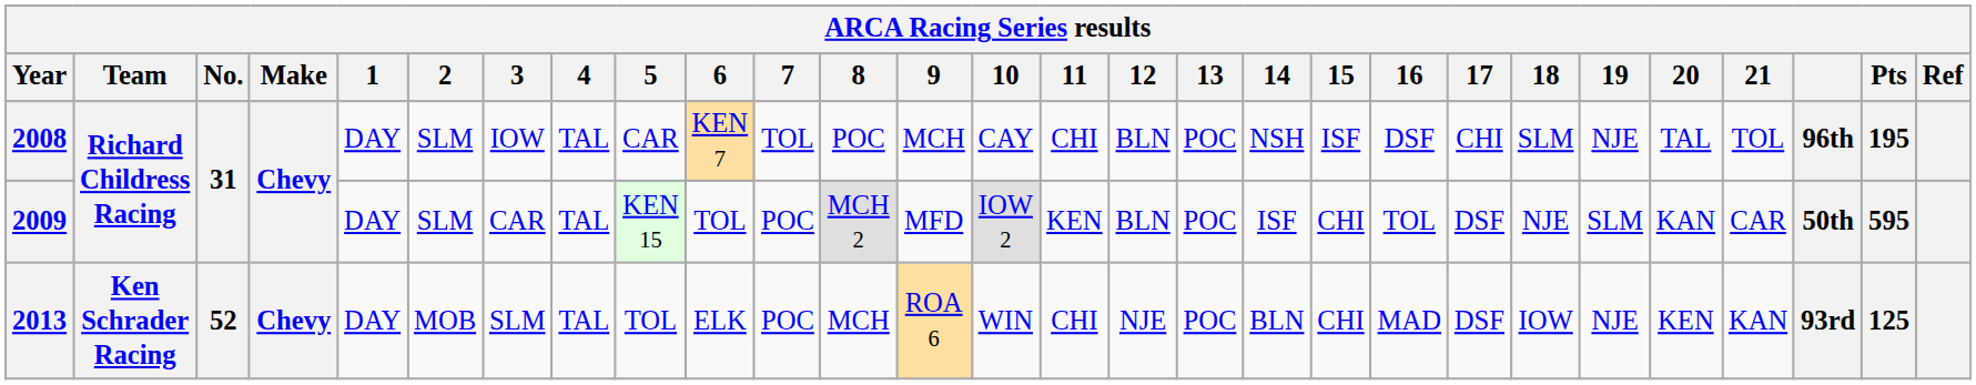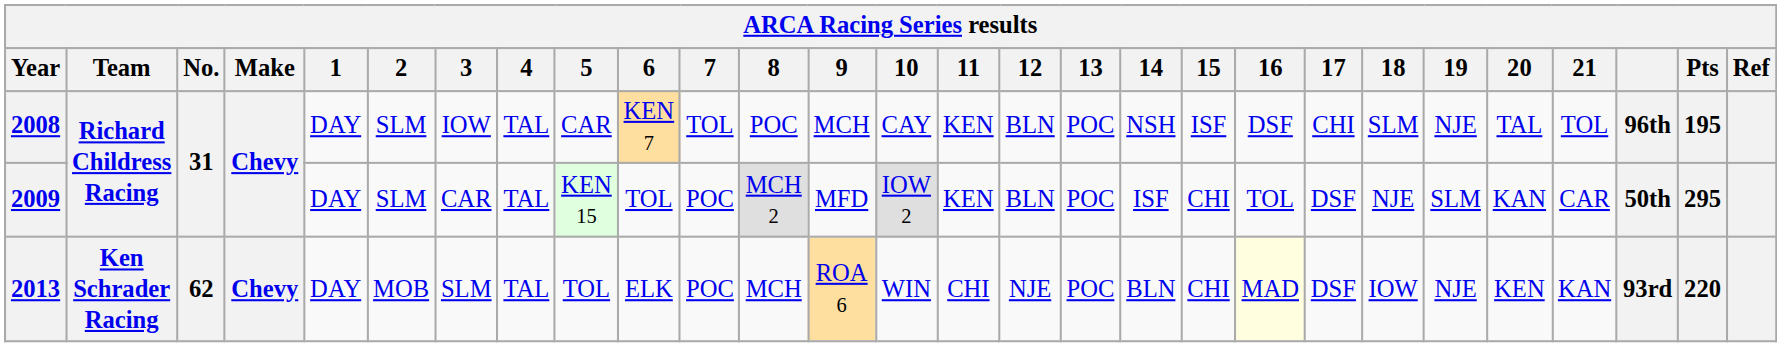 <table class="wikitable" style="text-align:center; font-size:75%">
 <tr>
 <th colspan=28><a href='#'>ARCA Racing Series</a> results</th>
 </tr>
 <tr>
 <th>Year</th>
 <th>Team</th>
 <th>No.</th>
 <th>Make</th>
 <th>1</th>
 <th>2</th>
 <th>3</th>
 <th>4</th>
 <th>5</th>
 <th>6</th>
 <th>7</th>
 <th>8</th>
 <th>9</th>
 <th>10</th>
 <th>11</th>
 <th>12</th>
 <th>13</th>
 <th>14</th>
 <th>15</th>
 <th>16</th>
 <th>17</th>
 <th>18</th>
 <th>19</th>
 <th>20</th>
 <th>21</th>
 <th></th>
 <th>Pts</th>
 <th>Ref</th>
 </tr>
 <tr>
 <th><a href='#'>2008</a></th>
 <th rowspan=2><a href='#'>Richard Childress Racing</a></th>
 <th rowspan=2>31</th>
 <th rowspan=2><a href='#'>Chevy</a></th>
 <td><a href='#'>DAY</a></td>
 <td><a href='#'>SLM</a></td>
 <td><a href='#'>IOW</a></td>
 <td><a href='#'>TAL</a></td>
 <td><a href='#'>CAR</a></td>
 <td style="background:#FFDF9F;"><a href='#'>KEN</a><br><small>7</small></td>
 <td><a href='#'>TOL</a></td>
 <td><a href='#'>POC</a></td>
 <td><a href='#'>MCH</a></td>
 <td><a href='#'>CAY</a></td>
-<td><a href='#'>CHI</a></td>
+<td><a href='#'>KEN</a></td>
 <td><a href='#'>BLN</a></td>
 <td><a href='#'>POC</a></td>
 <td><a href='#'>NSH</a></td>
 <td><a href='#'>ISF</a></td>
 <td><a href='#'>DSF</a></td>
 <td><a href='#'>CHI</a></td>
 <td><a href='#'>SLM</a></td>
 <td><a href='#'>NJE</a></td>
 <td><a href='#'>TAL</a></td>
 <td><a href='#'>TOL</a></td>
 <th>96th</th>
 <th>195</th>
 <th></th>
 </tr>
 <tr>
 <th><a href='#'>2009</a></th>
 <td><a href='#'>DAY</a></td>
 <td><a href='#'>SLM</a></td>
 <td><a href='#'>CAR</a></td>
 <td><a href='#'>TAL</a></td>
 <td style="background:#DFFFDF;"><a href='#'>KEN</a><br><small>15</small></td>
 <td><a href='#'>TOL</a></td>
 <td><a href='#'>POC</a></td>
 <td style="background:#DFDFDF;"><a href='#'>MCH</a><br><small>2</small></td>
 <td><a href='#'>MFD</a></td>
 <td style="background:#DFDFDF;"><a href='#'>IOW</a><br><small>2</small></td>
 <td><a href='#'>KEN</a></td>
 <td><a href='#'>BLN</a></td>
 <td><a href='#'>POC</a></td>
 <td><a href='#'>ISF</a></td>
 <td><a href='#'>CHI</a></td>
 <td><a href='#'>TOL</a></td>
 <td><a href='#'>DSF</a></td>
 <td><a href='#'>NJE</a></td>
 <td><a href='#'>SLM</a></td>
 <td><a href='#'>KAN</a></td>
 <td><a href='#'>CAR</a></td>
 <th>50th</th>
-<th>595</th>
+<th>295</th>
 <th></th>
 </tr>
 <tr>
 <th><a href='#'>2013</a></th>
 <th><a href='#'>Ken Schrader Racing</a></th>
-<th>52</th>
+<th>62</th>
 <th><a href='#'>Chevy</a></th>
 <td><a href='#'>DAY</a></td>
 <td><a href='#'>MOB</a></td>
 <td><a href='#'>SLM</a></td>
 <td><a href='#'>TAL</a></td>
 <td><a href='#'>TOL</a></td>
 <td><a href='#'>ELK</a></td>
 <td><a href='#'>POC</a></td>
 <td><a href='#'>MCH</a></td>
 <td style="background:#FFDF9F;"><a href='#'>ROA</a><br><small>6</small></td>
 <td><a href='#'>WIN</a></td>
 <td><a href='#'>CHI</a></td>
 <td><a href='#'>NJE</a></td>
 <td><a href='#'>POC</a></td>
 <td><a href='#'>BLN</a></td>
 <td><a href='#'>CHI</a></td>
-<td><a href='#'>MAD</a></td>
+<td style="background: lightyellow;"><a href='#'>MAD</a></td>
 <td><a href='#'>DSF</a></td>
 <td><a href='#'>IOW</a></td>
 <td><a href='#'>NJE</a></td>
 <td><a href='#'>KEN</a></td>
 <td><a href='#'>KAN</a></td>
 <th>93rd</th>
-<th>125</th>
+<th>220</th>
 <th></th>
 </tr>
 </table>
